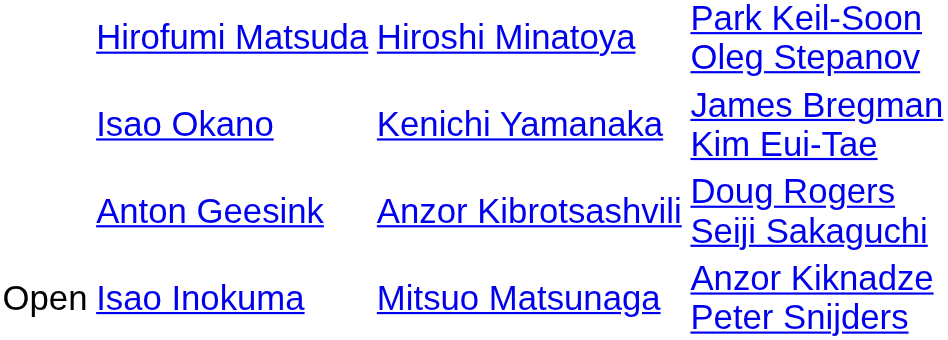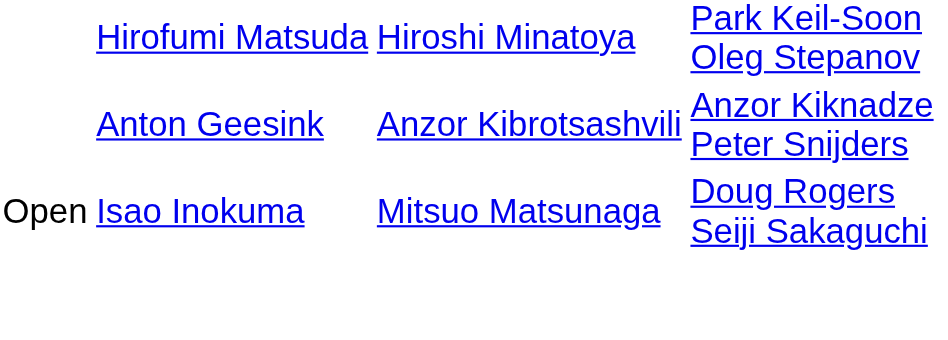 <table>
 <tr>
 <td></td>
 <td> <a href='#'>Hirofumi Matsuda</a></td>
 <td> <a href='#'>Hiroshi Minatoya</a></td>
 <td> <a href='#'>Park Keil-Soon</a> <br>  <a href='#'>Oleg Stepanov</a></td>
 </tr>
 <tr>
 <td></td>
-<td> <a href='#'>Isao Okano</a></td>
-<td> <a href='#'>Kenichi Yamanaka</a></td>
-<td> <a href='#'>James Bregman</a> <br>  <a href='#'>Kim Eui-Tae</a></td>
-</tr>
-<tr>
-<td></td>
 <td> <a href='#'>Anton Geesink</a></td>
 <td> <a href='#'>Anzor Kibrotsashvili</a></td>
-<td> <a href='#'>Doug Rogers</a> <br>  <a href='#'>Seiji Sakaguchi</a></td>
+<td> <a href='#'>Anzor Kiknadze</a> <br>  <a href='#'>Peter Snijders</a></td>
 </tr>
 <tr>
 <td>Open</td>
 <td> <a href='#'>Isao Inokuma</a></td>
 <td> <a href='#'>Mitsuo Matsunaga</a></td>
-<td> <a href='#'>Anzor Kiknadze</a> <br>  <a href='#'>Peter Snijders</a></td>
+<td> <a href='#'>Doug Rogers</a> <br>  <a href='#'>Seiji Sakaguchi</a></td>
 </tr>
 </table>
